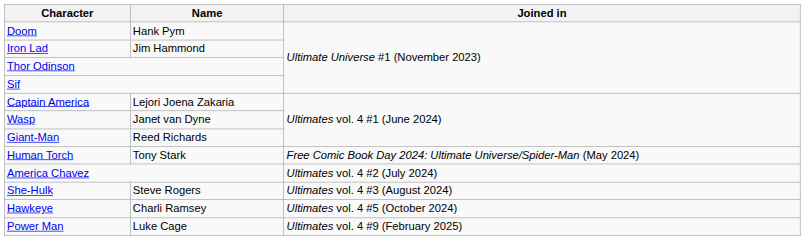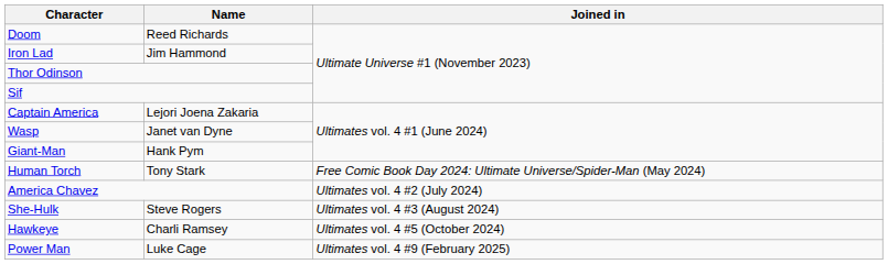 <table class="wikitable sortable" style="width:90%;">
 <tr>
 <th>Character</th>
 <th>Name</th>
 <th>Joined in</th>
 </tr>
 <tr>
 <td><a href='#'>Doom</a></td>
-<td>Hank Pym</td>
+<td>Reed Richards</td>
 <td rowspan="4"><em>Ultimate Universe</em> #1 (November 2023)</td>
 </tr>
 <tr>
 <td><a href='#'>Iron Lad</a></td>
 <td>Jim Hammond</td>
 </tr>
 <tr>
 <td colspan=2><a href='#'>Thor Odinson</a></td>
 </tr>
 <tr>
 <td colspan=2><a href='#'>Sif</a></td>
 </tr>
 <tr>
 <td><a href='#'>Captain America</a></td>
 <td>Lejori Joena Zakaria</td>
 <td rowspan="3"><em>Ultimates</em> vol. 4 #1 (June 2024)</td>
 </tr>
 <tr>
 <td><a href='#'>Wasp</a></td>
 <td>Janet van Dyne</td>
 </tr>
 <tr>
 <td><a href='#'>Giant-Man</a></td>
-<td>Reed Richards</td>
+<td>Hank Pym</td>
 </tr>
 <tr>
 <td><a href='#'>Human Torch</a></td>
 <td>Tony Stark</td>
 <td><em>Free Comic Book Day 2024: Ultimate Universe/Spider-Man</em> (May 2024)</td>
 </tr>
 <tr>
 <td colspan="2"><a href='#'>America Chavez</a></td>
 <td><em>Ultimates</em> vol. 4 #2 (July 2024)</td>
 </tr>
 <tr>
 <td><a href='#'>She-Hulk</a></td>
 <td>Steve Rogers</td>
 <td><em>Ultimates</em> vol. 4 #3 (August 2024)</td>
 </tr>
 <tr>
 <td><a href='#'>Hawkeye</a></td>
 <td>Charli Ramsey</td>
 <td><em>Ultimates</em> vol. 4 #5 (October 2024)</td>
 </tr>
 <tr>
 <td><a href='#'>Power Man</a></td>
 <td>Luke Cage</td>
 <td><em>Ultimates</em> vol. 4 #9 (February 2025)</td>
 </tr>
 </table>
